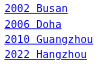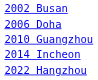 <table>
 <tr>
 <td><a href='#'>2002 Busan</a></td>
 <td></td>
 <td></td>
 <td></td>
 </tr>
 <tr>
 <td><a href='#'>2006 Doha</a></td>
 <td></td>
 <td></td>
 <td></td>
 </tr>
 <tr>
 <td><a href='#'>2010 Guangzhou</a></td>
 <td></td>
 <td></td>
 <td></td>
 </tr>
 <tr>
+<td><a href='#'>2014 Incheon</a></td>
+<td></td>
+<td></td>
+<td></td>
+</tr>
+<tr>
 <td><a href='#'>2022 Hangzhou</a></td>
 <td></td>
 <td></td>
 <td></td>
 </tr>
 </table>
